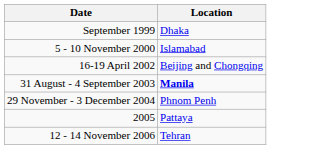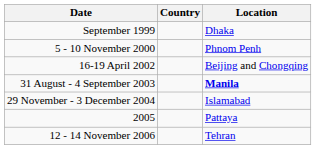 <table class="wikitable" style="float:left; margin-right:1em">
 <tr>
 <th scope="col">Date</th>
+<th scope="col">Country</th>
 <th scope="col">Location</th>
 </tr>
 <tr>
 <td style="text-align:right">September 1999</td>
+<td></td>
 <td><a href='#'>Dhaka</a></td>
 </tr>
 <tr>
 <td style="text-align:right">5 - 10 November 2000</td>
-<td><a href='#'>Islamabad</a></td>
+<td></td>
+<td><a href='#'>Phnom Penh</a></td>
 </tr>
 <tr>
 <td style="text-align:right">16-19 April 2002</td>
+<td></td>
 <td><a href='#'>Beijing</a> and <a href='#'>Chongqing</a></td>
 </tr>
 <tr>
 <td style="text-align:right">31 August - 4 September 2003</td>
+<td></td>
 <td><strong><a href='#'>Manila</a></strong></td>
 </tr>
 <tr>
 <td style="text-align:right">29 November - 3 December 2004</td>
-<td><a href='#'>Phnom Penh</a></td>
+<td></td>
+<td><a href='#'>Islamabad</a></td>
 </tr>
 <tr>
 <td style="text-align:right">2005</td>
+<td></td>
 <td><a href='#'>Pattaya</a></td>
 </tr>
 <tr>
 <td style="text-align:right">12 - 14 November 2006</td>
+<td></td>
 <td><a href='#'>Tehran</a></td>
 </tr>
 </table>
